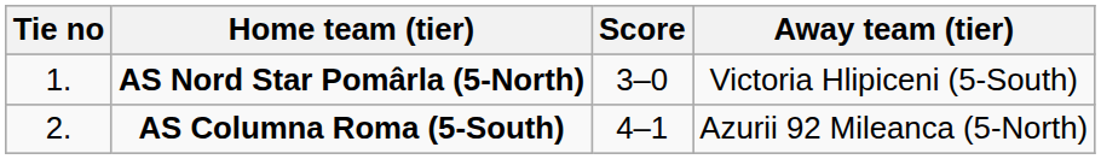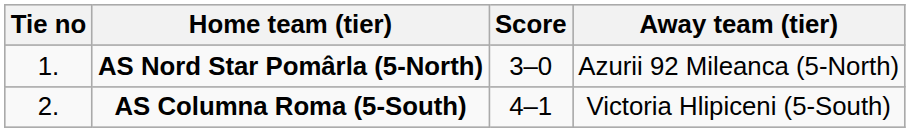 <table class="wikitable" style="text-align: center">
 <tr>
 <th>Tie no</th>
 <th>Home team (tier)</th>
 <th>Score</th>
 <th>Away team (tier)</th>
 </tr>
 <tr>
 <td>1.</td>
 <td><strong>AS Nord Star Pomârla (5-North)</strong></td>
 <td>3–0</td>
-<td>Victoria Hlipiceni (5-South)</td>
+<td>Azurii 92 Mileanca (5-North)</td>
 </tr>
 <tr>
 <td>2.</td>
 <td><strong>AS Columna Roma (5-South)</strong></td>
 <td>4–1</td>
-<td>Azurii 92 Mileanca (5-North)</td>
+<td>Victoria Hlipiceni (5-South)</td>
 </tr>
 </table>
